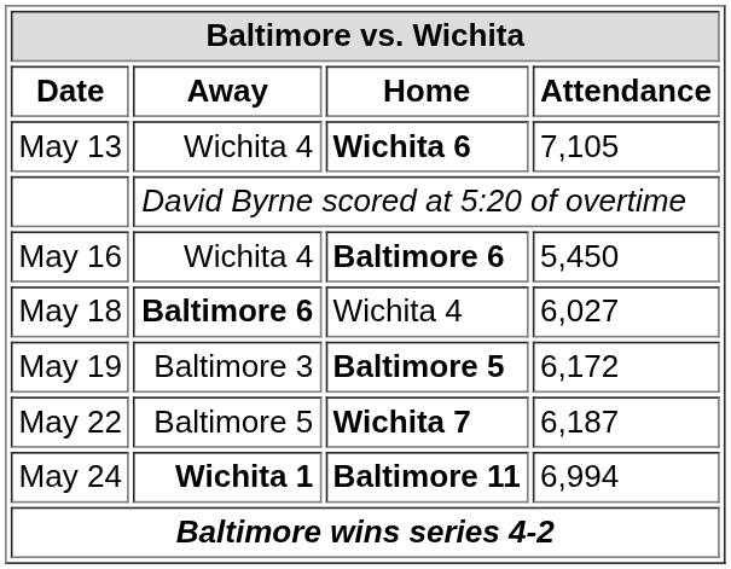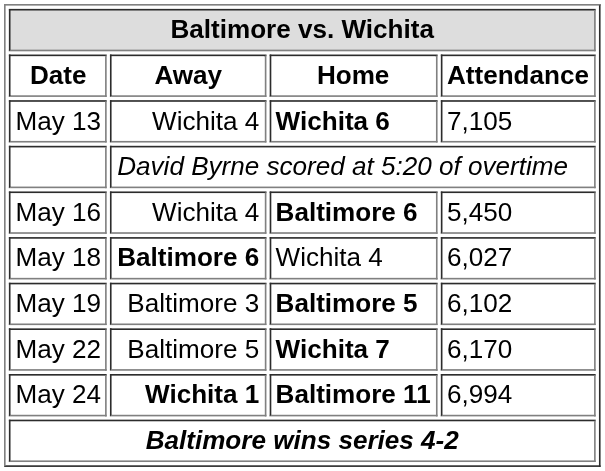 <table cellpadding="3" border="1">
 <tr>
 <th bgcolor="#DDDDDD" align="center" colspan="4">Baltimore vs. Wichita</th>
 </tr>
 <tr>
 <th>Date</th>
 <th>Away</th>
 <th>Home</th>
 <th>Attendance</th>
 </tr>
 <tr>
 <td>May 13</td>
 <td align="right">Wichita 4</td>
 <td><strong>Wichita 6</strong></td>
 <td>7,105</td>
 </tr>
 <tr>
 <td></td>
 <td align="left" colspan="4"><em>David Byrne scored at 5:20 of overtime</em></td>
 </tr>
 <tr>
 <td>May 16</td>
 <td align="right">Wichita 4</td>
 <td><strong>Baltimore 6</strong></td>
 <td>5,450</td>
 </tr>
 <tr>
 <td>May 18</td>
 <td align="right"><strong>Baltimore 6</strong></td>
 <td>Wichita 4</td>
 <td>6,027</td>
 </tr>
 <tr>
 <td>May 19</td>
 <td align="right">Baltimore 3</td>
 <td><strong>Baltimore 5</strong></td>
-<td>6,172</td>
+<td>6,102</td>
 </tr>
 <tr>
 <td>May 22</td>
 <td align="right">Baltimore 5</td>
 <td><strong>Wichita 7</strong></td>
-<td>6,187</td>
+<td>6,170</td>
 </tr>
 <tr>
 <td>May 24</td>
 <td align="right"><strong>Wichita 1</strong></td>
 <td><strong>Baltimore 11</strong></td>
 <td>6,994</td>
 </tr>
 <tr>
 <td align="center" colspan="4"><strong><em>Baltimore wins series 4-2</em></strong></td>
 </tr>
 </table>
